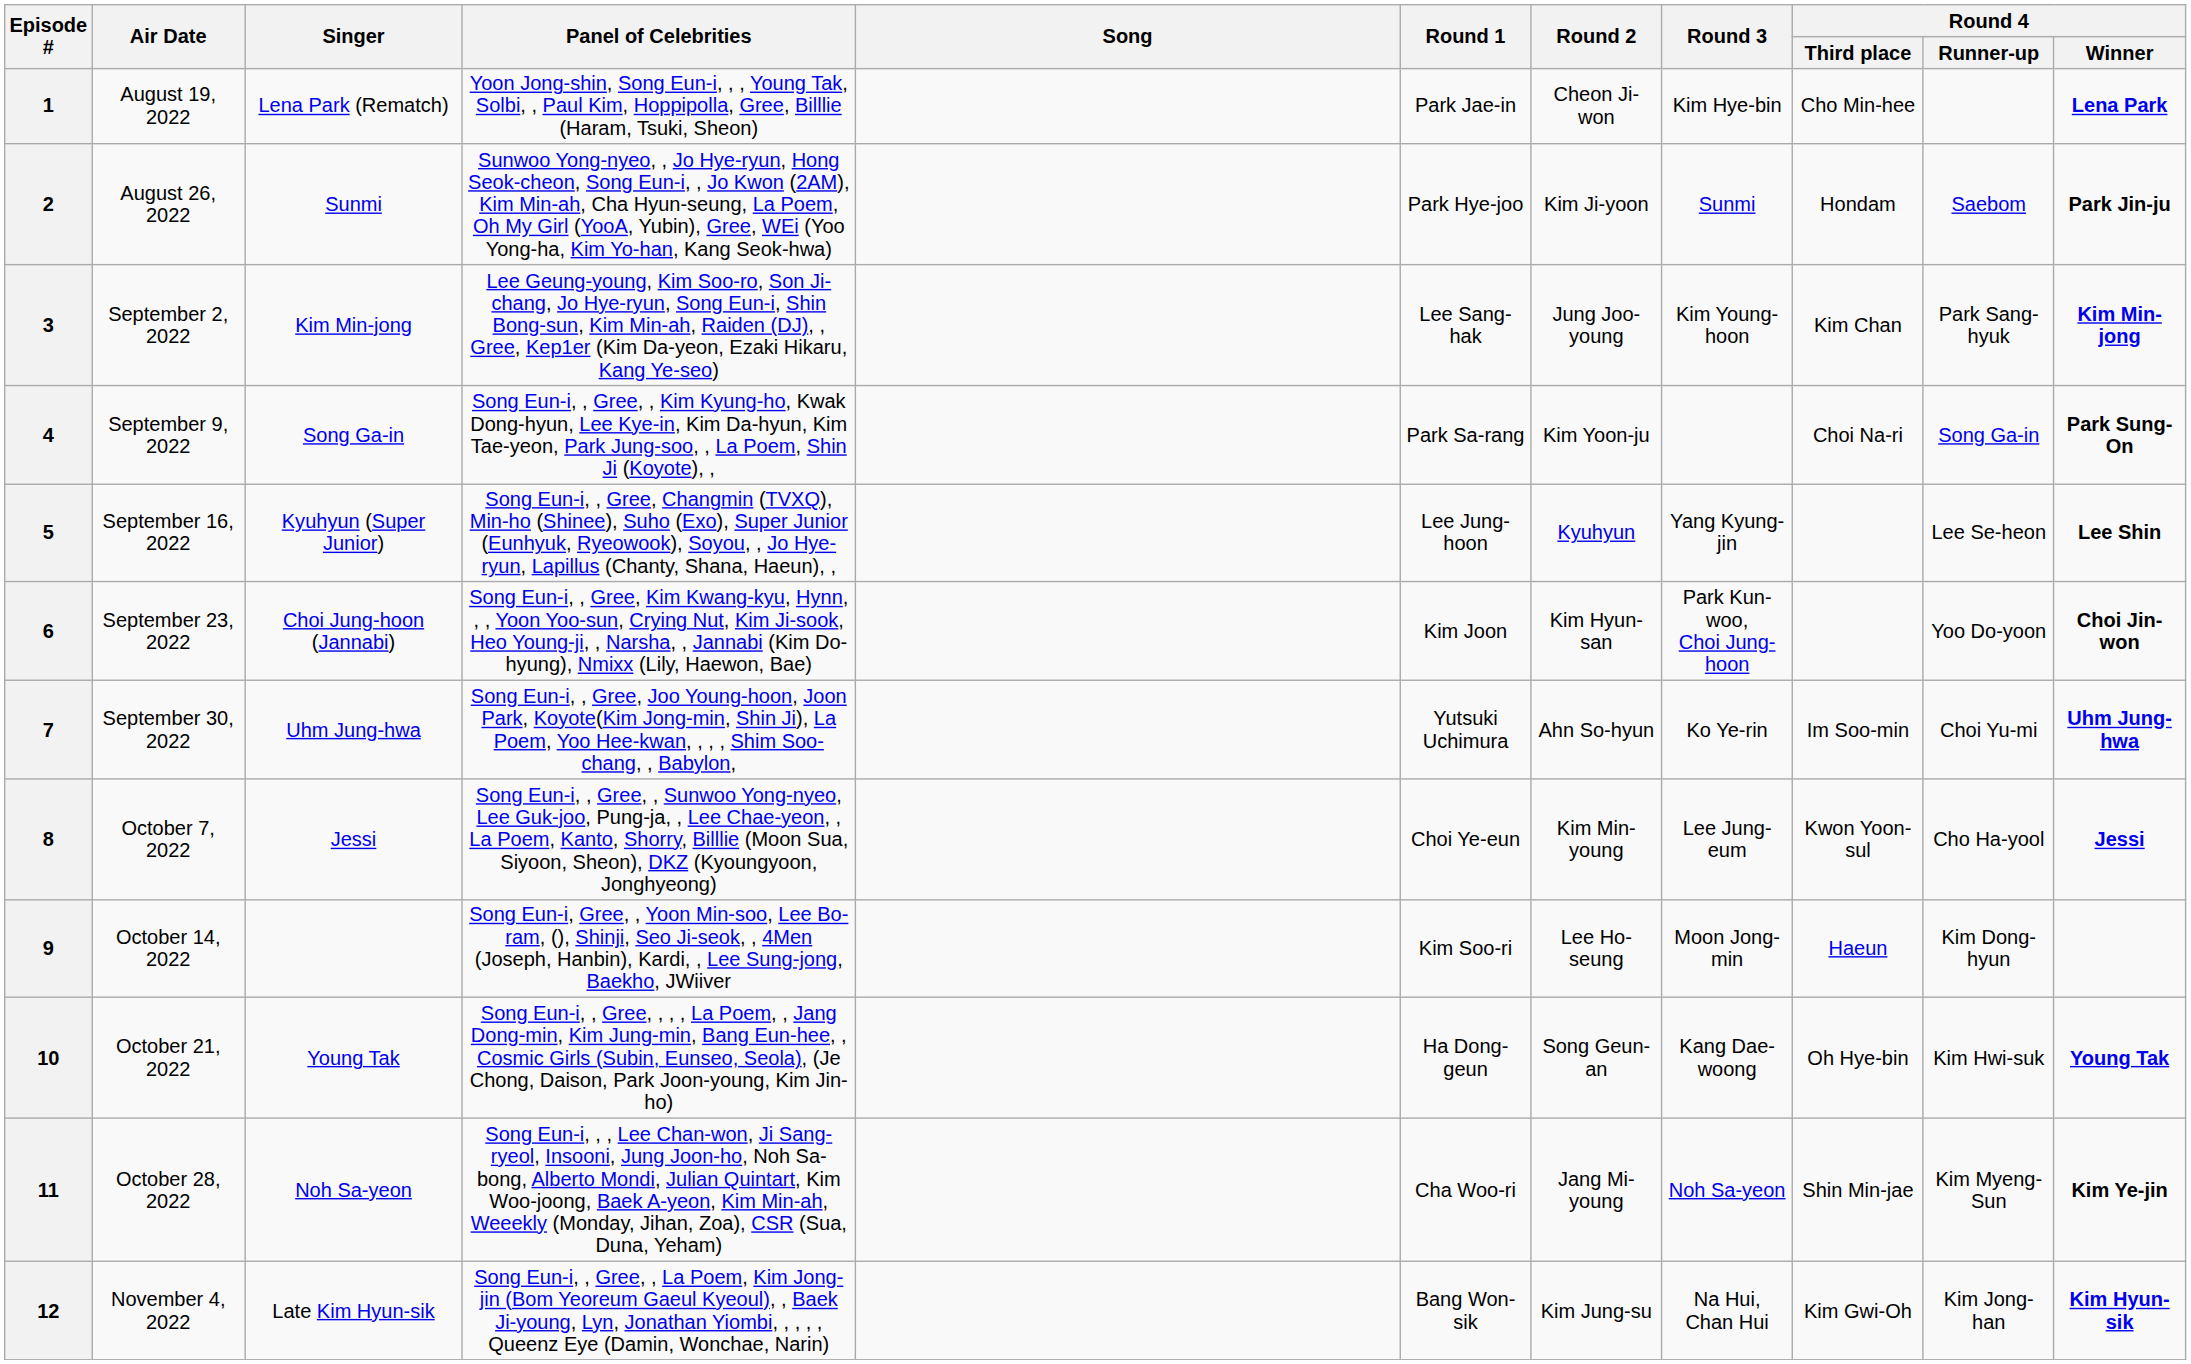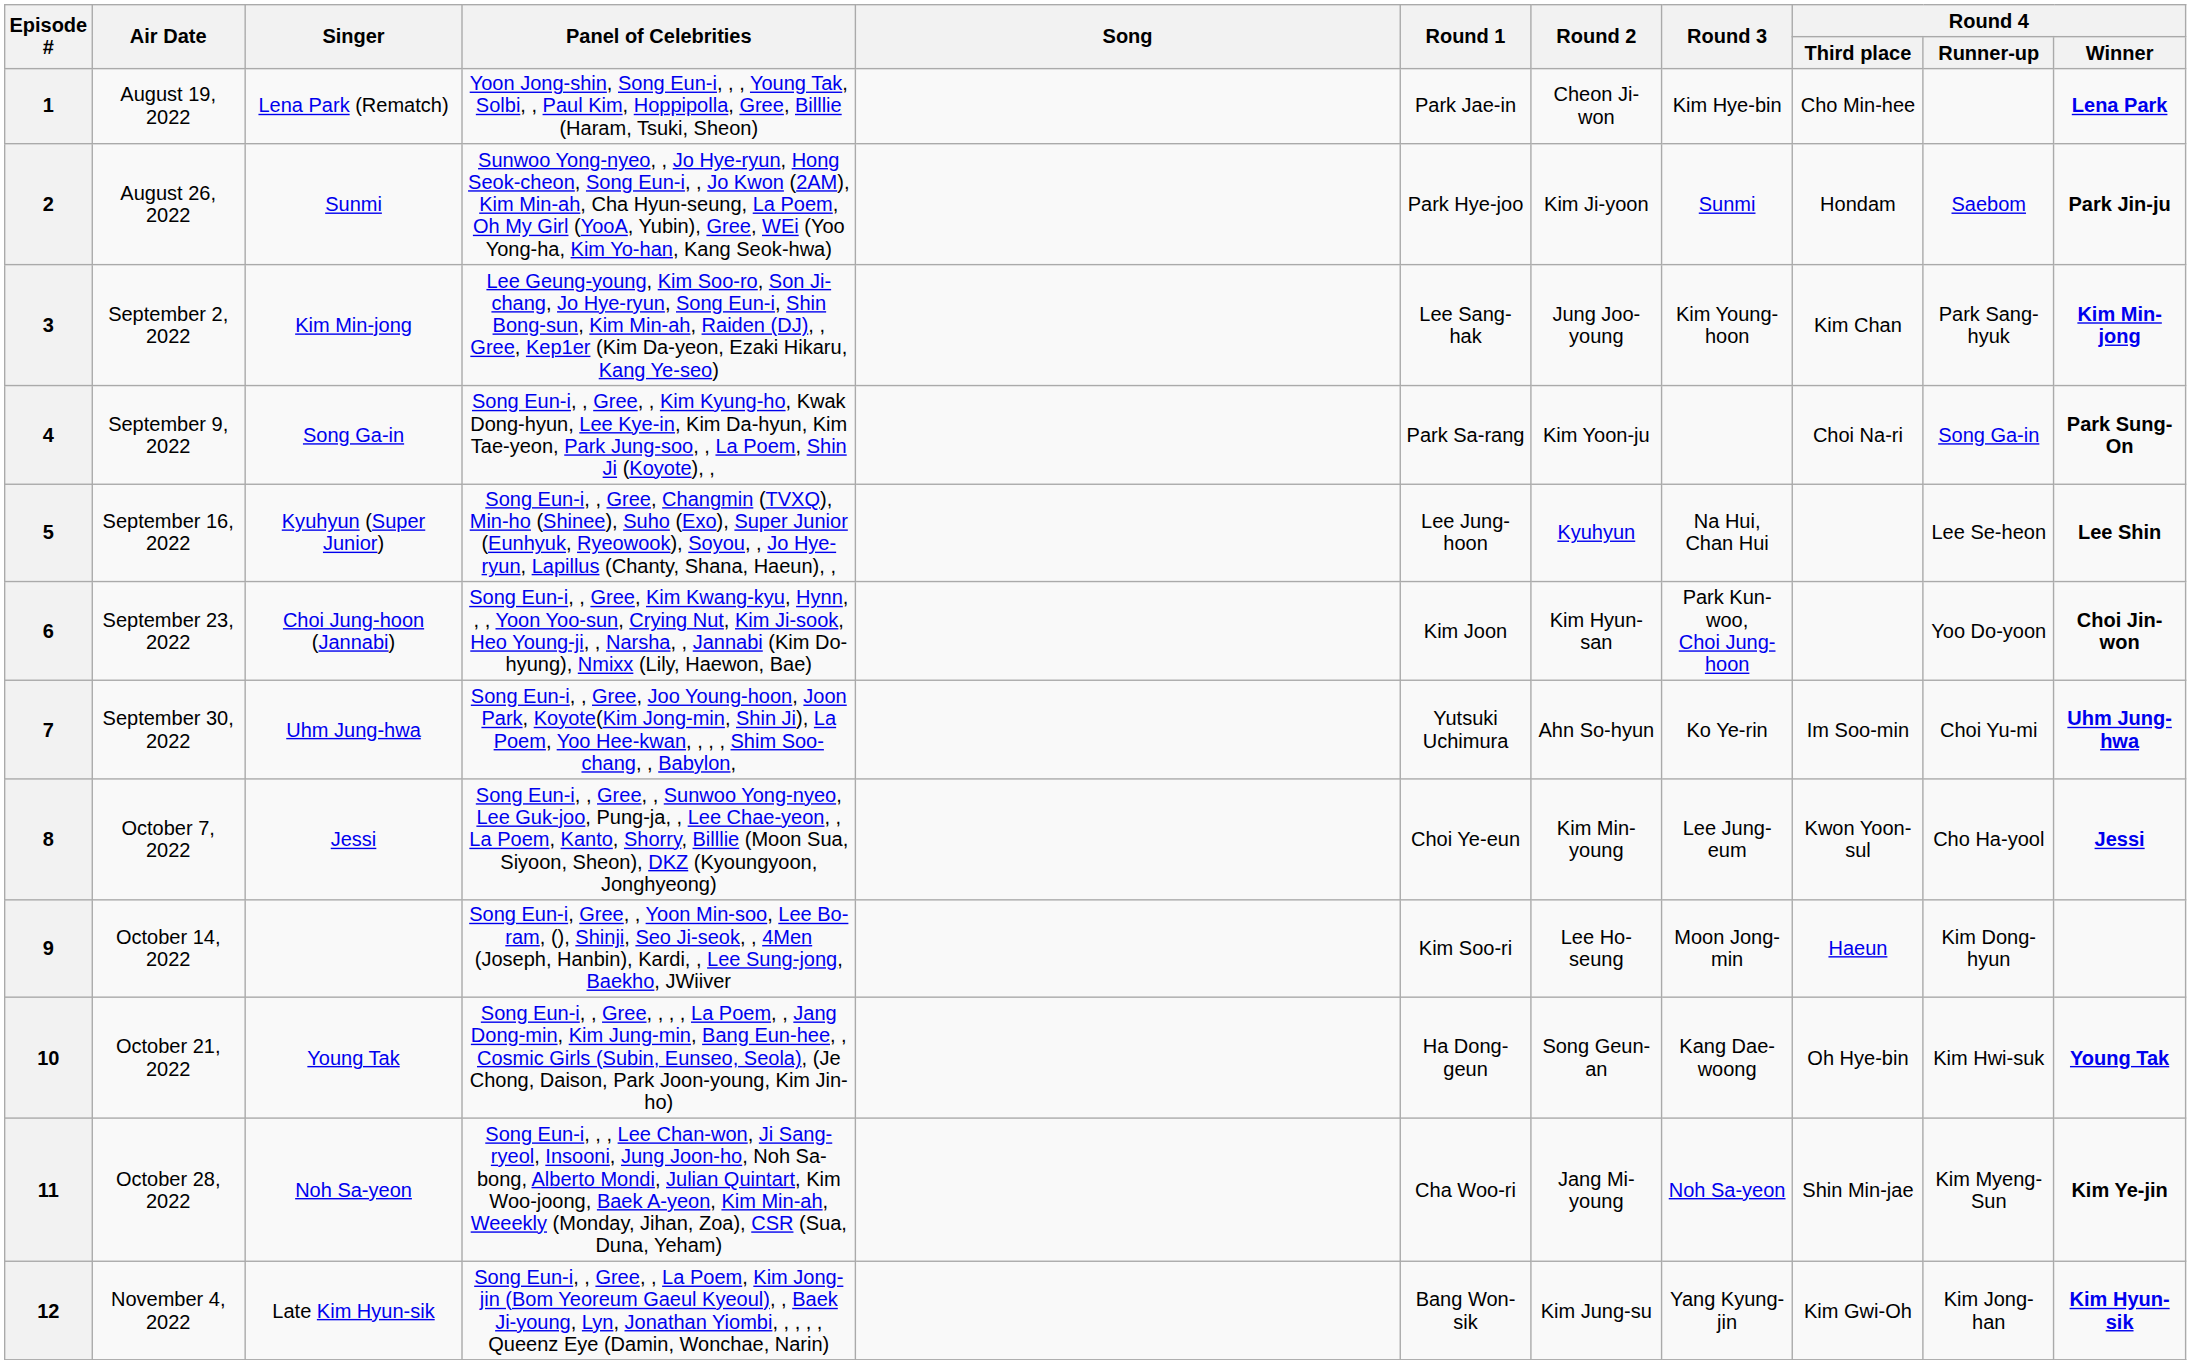 <table class="wikitable" style="text-align:center; font-size:90%;">
 <tr>
 <th rowspan="2" width="4%">Episode #</th>
 <th rowspan="2" width="7%">Air Date</th>
 <th rowspan="2" width="10%">Singer</th>
 <th rowspan="2" width="18%">Panel of Celebrities</th>
 <th rowspan="2" width="25%">Song</th>
 <th rowspan="2" width="6%">Round 1</th>
 <th rowspan="2" width="6%">Round 2</th>
 <th rowspan="2" width="6%">Round 3</th>
 <th colspan="3" width="18%">Round 4</th>
 </tr>
 <tr>
 <th width="6%">Third place</th>
 <th width="6%">Runner-up</th>
 <th width="6%">Winner</th>
 </tr>
 <tr>
 <th>1</th>
 <td>August 19, 2022</td>
 <td><a href='#'>Lena Park</a> (Rematch)</td>
 <td><a href='#'>Yoon Jong-shin</a>, <a href='#'>Song Eun-i</a>, , , <a href='#'>Young Tak</a>, <a href='#'>Solbi</a>, , <a href='#'>Paul Kim</a>, <a href='#'>Hoppipolla</a>, <a href='#'>Gree</a>, <a href='#'>Billlie</a> (Haram, Tsuki, Sheon)</td>
 <td></td>
 <td>Park Jae-in</td>
 <td>Cheon Ji-won</td>
 <td>Kim Hye-bin</td>
 <td>Cho Min-hee</td>
 <td></td>
 <td><strong><a href='#'>Lena Park</a></strong></td>
 </tr>
 <tr>
 <th>2</th>
 <td>August 26, 2022</td>
 <td><a href='#'>Sunmi</a></td>
 <td><a href='#'>Sunwoo Yong-nyeo</a>, , <a href='#'>Jo Hye-ryun</a>, <a href='#'>Hong Seok-cheon</a>, <a href='#'>Song Eun-i</a>, , <a href='#'>Jo Kwon</a> (<a href='#'>2AM</a>), <a href='#'>Kim Min-ah</a>, Cha Hyun-seung, <a href='#'>La Poem</a>, <a href='#'>Oh My Girl</a> (<a href='#'>YooA</a>, Yubin), <a href='#'>Gree</a>, <a href='#'>WEi</a> (Yoo Yong-ha, <a href='#'>Kim Yo-han</a>, Kang Seok-hwa)</td>
 <td></td>
 <td>Park Hye-joo</td>
 <td>Kim Ji-yoon</td>
 <td><a href='#'>Sunmi</a></td>
 <td>Hondam</td>
 <td><a href='#'>Saebom</a></td>
 <td><strong>Park Jin-ju</strong></td>
 </tr>
 <tr>
 <th>3</th>
 <td>September 2, 2022</td>
 <td><a href='#'>Kim Min-jong</a></td>
 <td><a href='#'>Lee Geung-young</a>, <a href='#'>Kim Soo-ro</a>, <a href='#'>Son Ji-chang</a>, <a href='#'>Jo Hye-ryun</a>, <a href='#'>Song Eun-i</a>, <a href='#'>Shin Bong-sun</a>, <a href='#'>Kim Min-ah</a>, <a href='#'>Raiden (DJ)</a>, , <a href='#'>Gree</a>, <a href='#'>Kep1er</a> (Kim Da-yeon, Ezaki Hikaru, <a href='#'>Kang Ye-seo</a>)</td>
 <td></td>
 <td>Lee Sang-hak</td>
 <td>Jung Joo-young</td>
 <td>Kim Young-hoon</td>
 <td>Kim Chan</td>
 <td>Park Sang-hyuk</td>
 <td><strong><a href='#'>Kim Min-jong</a></strong></td>
 </tr>
 <tr>
 <th>4</th>
 <td>September 9, 2022</td>
 <td><a href='#'>Song Ga-in</a></td>
 <td><a href='#'>Song Eun-i</a>, , <a href='#'>Gree</a>, , <a href='#'>Kim Kyung-ho</a>, Kwak Dong-hyun, <a href='#'>Lee Kye-in</a>, Kim Da-hyun, Kim Tae-yeon, <a href='#'>Park Jung-soo</a>, , <a href='#'>La Poem</a>, <a href='#'>Shin Ji</a> (<a href='#'>Koyote</a>), , </td>
 <td></td>
 <td>Park Sa-rang</td>
 <td>Kim Yoon-ju</td>
 <td></td>
 <td>Choi Na-ri</td>
 <td><a href='#'>Song Ga-in</a></td>
 <td><strong>Park Sung-On</strong> </td>
 </tr>
 <tr>
 <th>5</th>
 <td>September 16, 2022</td>
 <td><a href='#'>Kyuhyun</a> (<a href='#'>Super Junior</a>)</td>
 <td><a href='#'>Song Eun-i</a>, , <a href='#'>Gree</a>, <a href='#'>Changmin</a> (<a href='#'>TVXQ</a>), <a href='#'>Min-ho</a> (<a href='#'>Shinee</a>), <a href='#'>Suho</a> (<a href='#'>Exo</a>), <a href='#'>Super Junior</a> (<a href='#'>Eunhyuk</a>, <a href='#'>Ryeowook</a>), <a href='#'>Soyou</a>, , <a href='#'>Jo Hye-ryun</a>, <a href='#'>Lapillus</a> (Chanty, Shana, Haeun), , </td>
 <td></td>
 <td>Lee Jung-hoon</td>
 <td><a href='#'>Kyuhyun</a></td>
-<td>Yang Kyung-jin</td>
+<td>Na Hui,<br>Chan Hui</td>
 <td></td>
 <td>Lee Se-heon</td>
 <td><strong>Lee Shin</strong> </td>
 </tr>
 <tr>
 <th>6</th>
 <td>September 23, 2022</td>
 <td><a href='#'>Choi Jung-hoon</a> (<a href='#'>Jannabi</a>)</td>
 <td><a href='#'>Song Eun-i</a>, , <a href='#'>Gree</a>, <a href='#'>Kim Kwang-kyu</a>, <a href='#'>Hynn</a>, , , <a href='#'>Yoon Yoo-sun</a>, <a href='#'>Crying Nut</a>, <a href='#'>Kim Ji-sook</a>, <a href='#'>Heo Young-ji</a>, , <a href='#'>Narsha</a>, , <a href='#'>Jannabi</a> (Kim Do-hyung), <a href='#'>Nmixx</a> (Lily, Haewon, Bae)</td>
 <td></td>
 <td>Kim Joon</td>
 <td>Kim Hyun-san</td>
 <td>Park Kun-woo,<br><a href='#'>Choi Jung-hoon</a></td>
 <td></td>
 <td>Yoo Do-yoon</td>
 <td><strong>Choi Jin-won</strong></td>
 </tr>
 <tr>
 <th>7</th>
 <td>September 30, 2022</td>
 <td><a href='#'>Uhm Jung-hwa</a></td>
 <td><a href='#'>Song Eun-i</a>, , <a href='#'>Gree</a>, <a href='#'>Joo Young-hoon</a>, <a href='#'>Joon Park</a>, <a href='#'>Koyote</a>(<a href='#'>Kim Jong-min</a>, <a href='#'>Shin Ji</a>), <a href='#'>La Poem</a>, <a href='#'>Yoo Hee-kwan</a>, , , , <a href='#'>Shim Soo-chang</a>, , <a href='#'>Babylon</a>, </td>
 <td></td>
 <td> Yutsuki Uchimura</td>
 <td>Ahn So-hyun</td>
 <td>Ko Ye-rin</td>
 <td>Im Soo-min</td>
 <td>Choi Yu-mi</td>
 <td><strong><a href='#'>Uhm Jung-hwa</a></strong></td>
 </tr>
 <tr>
 <th>8</th>
 <td>October 7, 2022</td>
 <td><a href='#'>Jessi</a></td>
 <td><a href='#'>Song Eun-i</a>, , <a href='#'>Gree</a>, , <a href='#'>Sunwoo Yong-nyeo</a>, <a href='#'>Lee Guk-joo</a>, Pung-ja, , <a href='#'>Lee Chae-yeon</a>, , <a href='#'>La Poem</a>, <a href='#'>Kanto</a>, <a href='#'>Shorry</a>, <a href='#'>Billlie</a> (Moon Sua, Siyoon, Sheon), <a href='#'>DKZ</a> (Kyoungyoon, Jonghyeong)</td>
 <td></td>
 <td>Choi Ye-eun</td>
 <td>Kim Min-young</td>
 <td>Lee Jung-eum</td>
 <td>Kwon Yoon-sul</td>
 <td>Cho Ha-yool</td>
 <td><strong><a href='#'>Jessi</a></strong></td>
 </tr>
 <tr>
 <th>9</th>
 <td>October 14, 2022</td>
 <td></td>
 <td><a href='#'>Song Eun-i</a>, <a href='#'>Gree</a>, , <a href='#'>Yoon Min-soo</a>, <a href='#'>Lee Bo-ram</a>,  (), <a href='#'>Shinji</a>, <a href='#'>Seo Ji-seok</a>, , <a href='#'>4Men</a> (Joseph, Hanbin), Kardi, , <a href='#'>Lee Sung-jong</a>, <a href='#'>Baekho</a>, JWiiver</td>
 <td></td>
 <td>Kim Soo-ri</td>
 <td>Lee Ho-seung</td>
 <td>Moon Jong-min</td>
 <td><a href='#'>Haeun</a></td>
 <td>Kim Dong-hyun</td>
 <td><strong></strong></td>
 </tr>
 <tr>
 <th>10</th>
 <td>October 21, 2022</td>
 <td><a href='#'>Young Tak</a></td>
 <td><a href='#'>Song Eun-i</a>, , <a href='#'>Gree</a>, , , , <a href='#'>La Poem</a>, , <a href='#'>Jang Dong-min</a>, <a href='#'>Kim Jung-min</a>, <a href='#'>Bang Eun-hee</a>, , <a href='#'>Cosmic Girls (Subin, Eunseo, Seola)</a>, (Je Chong, Daison, Park Joon-young, Kim Jin-ho)</td>
 <td></td>
 <td>Ha Dong-geun</td>
 <td>Song Geun-an</td>
 <td>Kang Dae-woong</td>
 <td>Oh Hye-bin</td>
 <td>Kim Hwi-suk</td>
 <td><strong><a href='#'>Young Tak</a></strong></td>
 </tr>
 <tr>
 <th>11</th>
 <td>October 28, 2022</td>
 <td><a href='#'>Noh Sa-yeon</a></td>
 <td><a href='#'>Song Eun-i</a>, , , <a href='#'>Lee Chan-won</a>, <a href='#'>Ji Sang-ryeol</a>, <a href='#'>Insooni</a>, <a href='#'>Jung Joon-ho</a>, Noh Sa-bong, <a href='#'>Alberto Mondi</a>, <a href='#'>Julian Quintart</a>, Kim Woo-joong, <a href='#'>Baek A-yeon</a>, <a href='#'>Kim Min-ah</a>, <a href='#'>Weeekly</a> (Monday, Jihan, Zoa), <a href='#'>CSR</a> (Sua, Duna, Yeham)</td>
 <td></td>
 <td>Cha Woo-ri</td>
 <td>Jang Mi-young</td>
 <td><a href='#'>Noh Sa-yeon</a></td>
 <td>Shin Min-jae </td>
 <td>Kim Myeng-Sun</td>
 <td><strong>Kim Ye-jin</strong></td>
 </tr>
 <tr>
 <th>12</th>
 <td>November 4, 2022</td>
 <td>Late <a href='#'>Kim Hyun-sik</a></td>
 <td><a href='#'>Song Eun-i</a>, , <a href='#'>Gree</a>, , <a href='#'>La Poem</a>, <a href='#'>Kim Jong-jin (Bom Yeoreum Gaeul Kyeoul)</a>, , <a href='#'>Baek Ji-young</a>, <a href='#'>Lyn</a>, <a href='#'>Jonathan Yiombi</a>, , , , , Queenz Eye (Damin, Wonchae, Narin)</td>
 <td></td>
 <td>Bang Won-sik</td>
 <td>Kim Jung-su</td>
-<td>Na Hui,<br>Chan Hui</td>
+<td>Yang Kyung-jin</td>
 <td>Kim Gwi-Oh</td>
 <td>Kim Jong-han</td>
 <td><strong><a href='#'>Kim Hyun-sik</a></strong></td>
 </tr>
 <tr>
 </tr>
 </table>
